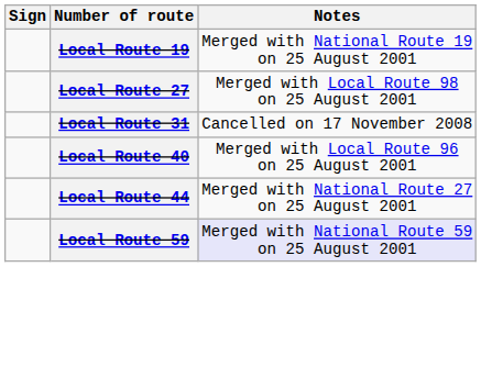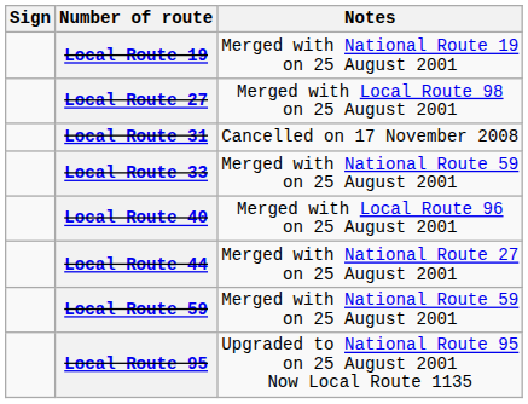 <table class="wikitable" style="font-size: 85%; text-align: center">
 <tr>
 <th>Sign</th>
 <th>Number of route</th>
 <th>Notes</th>
 </tr>
 <tr>
 <td></td>
 <th><del><a href='#'>Local Route 19</a></del></th>
 <td>Merged with <a href='#'>National Route 19</a><br>on 25 August 2001</td>
 </tr>
 <tr>
 <td></td>
 <th><del><a href='#'>Local Route 27</a></del></th>
 <td>Merged with <a href='#'>Local Route 98</a><br>on 25 August 2001</td>
 </tr>
 <tr>
 <td></td>
 <th><del><a href='#'>Local Route 31</a></del></th>
 <td>Cancelled on 17 November 2008</td>
 </tr>
 <tr>
 <td></td>
+<th><del><a href='#'>Local Route 33</a></del></th>
+<td>Merged with <a href='#'>National Route 59</a><br>on 25 August 2001</td>
+</tr>
+<tr>
+<td></td>
 <th><del><a href='#'>Local Route 40</a></del></th>
 <td>Merged with <a href='#'>Local Route 96</a><br>on 25 August 2001</td>
 </tr>
 <tr>
 <td></td>
 <th><del><a href='#'>Local Route 44</a></del></th>
 <td>Merged with <a href='#'>National Route 27</a><br>on 25 August 2001</td>
 </tr>
 <tr>
 <td></td>
 <th><del><a href='#'>Local Route 59</a></del></th>
-<td style="background: lavender;">Merged with <a href='#'>National Route 59</a><br>on 25 August 2001</td>
+<td>Merged with <a href='#'>National Route 59</a><br>on 25 August 2001</td>
+</tr>
+<tr>
+<td></td>
+<th><del><a href='#'>Local Route 95</a></del></th>
+<td>Upgraded to <a href='#'>National Route 95</a><br>on 25 August 2001<br>Now Local Route 1135</td>
 </tr>
 </table>
